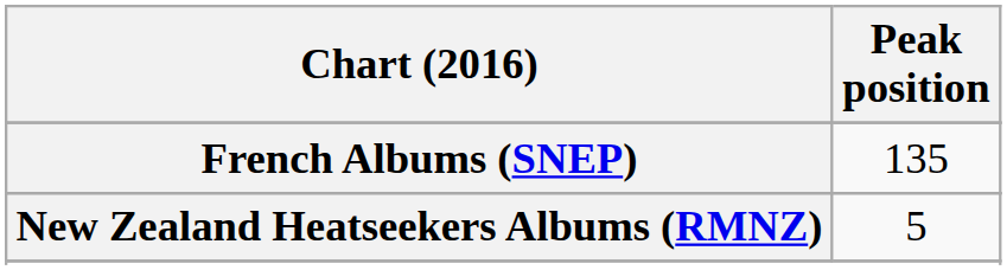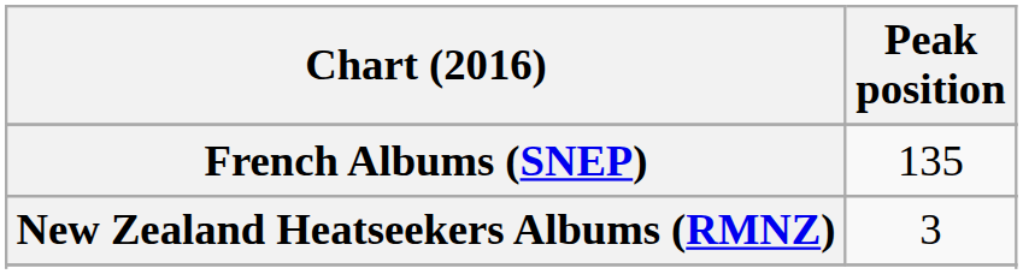 <table class="wikitable sortable plainrowheaders" style="text-align:center">
 <tr>
 <th scope="col">Chart (2016)</th>
 <th scope="col">Peak<br> position</th>
 </tr>
 <tr>
 </tr>
 <tr>
 </tr>
 <tr>
 </tr>
 <tr>
 </tr>
 <tr>
 <th scope="row">French Albums (<a href='#'>SNEP</a>)</th>
 <td>135</td>
 </tr>
 <tr>
 </tr>
 <tr>
 <th scope="row">New Zealand Heatseekers Albums (<a href='#'>RMNZ</a>)</th>
-<td>5</td>
+<td>3</td>
 </tr>
 <tr>
 </tr>
 <tr>
 </tr>
 <tr>
 </tr>
 </table>
